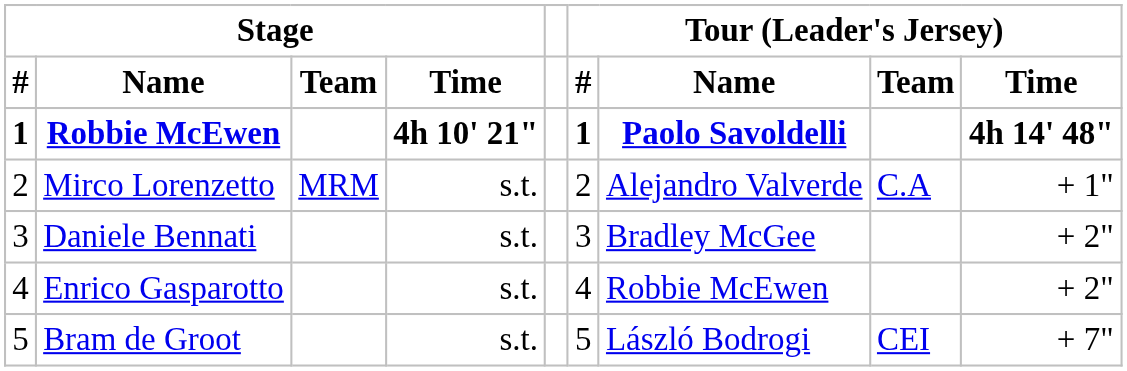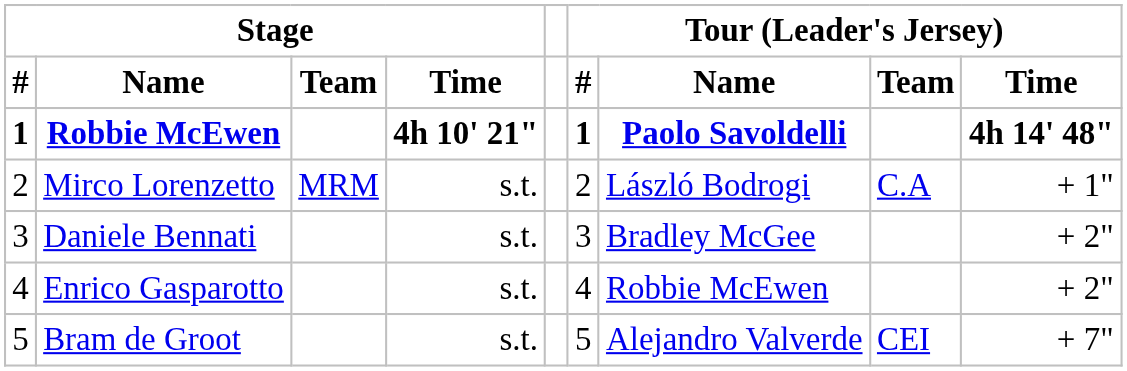 <table style="border-collapse: collapse; border-color: #c0c0c0;" border="1" cellpadding="3">
 <tr>
 <th colspan="4">Stage</th>
 <th></th>
 <th colspan="4">Tour (Leader's Jersey)</th>
 </tr>
 <tr ->
 <th>#</th>
 <th>Name</th>
 <th>Team</th>
 <th>Time</th>
 <th> </th>
 <th>#</th>
 <th>Name</th>
 <th>Team</th>
 <th>Time</th>
 </tr>
 <tr ->
 <th>1</th>
 <th><a href='#'>Robbie McEwen</a> </th>
 <th></th>
 <th align="right">4h 10' 21"</th>
 <th></th>
 <th>1</th>
 <th><a href='#'>Paolo Savoldelli</a> </th>
 <th></th>
 <th align="right">4h 14' 48"</th>
 </tr>
 <tr ->
 <td>2</td>
 <td><a href='#'>Mirco Lorenzetto</a> </td>
 <td><a href='#'>MRM</a></td>
 <td align="right">s.t.</td>
 <td></td>
 <td>2</td>
-<td><a href='#'>Alejandro Valverde</a> </td>
+<td><a href='#'>László Bodrogi</a> </td>
 <td><a href='#'>C.A</a></td>
 <td align="right">+ 1"</td>
 </tr>
 <tr ->
 <td>3</td>
 <td><a href='#'>Daniele Bennati</a> </td>
 <td></td>
 <td align="right">s.t.</td>
 <td></td>
 <td>3</td>
 <td><a href='#'>Bradley McGee</a> </td>
 <td></td>
 <td align="right">+ 2"</td>
 </tr>
 <tr ->
 <td>4</td>
 <td><a href='#'>Enrico Gasparotto</a> </td>
 <td></td>
 <td align="right">s.t.</td>
 <td></td>
 <td>4</td>
 <td><a href='#'>Robbie McEwen</a> </td>
 <td></td>
 <td align="right">+ 2"</td>
 </tr>
 <tr ->
 <td>5</td>
 <td><a href='#'>Bram de Groot</a> </td>
 <td></td>
 <td align="right">s.t.</td>
 <td></td>
 <td>5</td>
-<td><a href='#'>László Bodrogi</a> </td>
+<td><a href='#'>Alejandro Valverde</a> </td>
 <td><a href='#'>CEI</a></td>
 <td align="right">+ 7"</td>
 </tr>
 </table>
